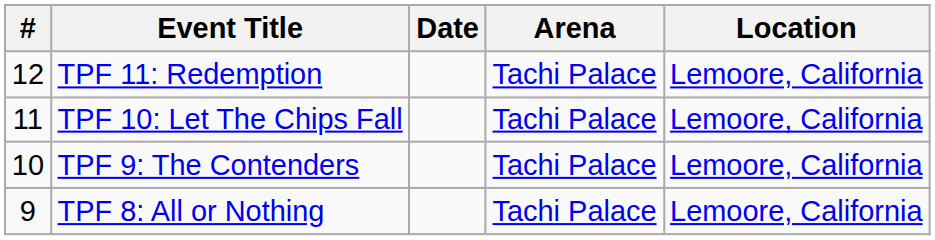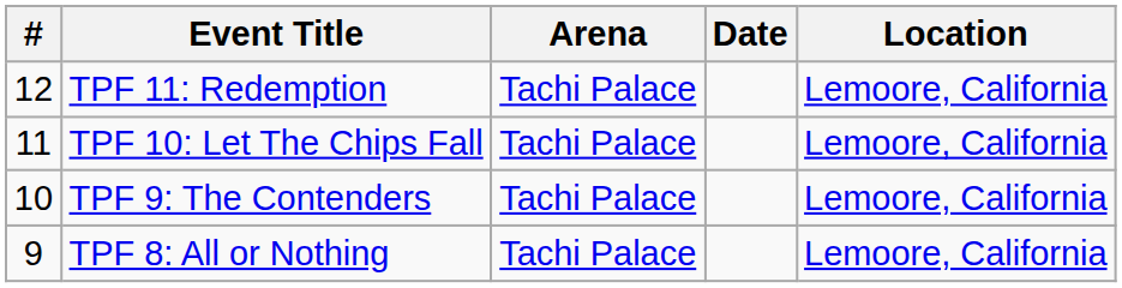 <table class="sortable wikitable succession-box" style="font-size:90%;">
 <tr>
 <th scope="col">#</th>
 <th scope="col">Event Title</th>
+<th scope="col">Arena</th>
 <th scope="col">Date</th>
-<th scope="col">Arena</th>
 <th scope="col">Location</th>
 </tr>
 <tr>
 <td align=center>12</td>
 <td><a href='#'>TPF 11: Redemption</a></td>
+<td><a href='#'>Tachi Palace</a></td>
 <td></td>
-<td><a href='#'>Tachi Palace</a></td>
 <td><a href='#'>Lemoore, California</a></td>
 </tr>
 <tr>
 <td align=center>11</td>
 <td><a href='#'>TPF 10: Let The Chips Fall</a></td>
+<td><a href='#'>Tachi Palace</a></td>
 <td></td>
-<td><a href='#'>Tachi Palace</a></td>
 <td><a href='#'>Lemoore, California</a></td>
 </tr>
 <tr>
 <td align=center>10</td>
 <td><a href='#'>TPF 9: The Contenders</a></td>
+<td><a href='#'>Tachi Palace</a></td>
 <td></td>
-<td><a href='#'>Tachi Palace</a></td>
 <td><a href='#'>Lemoore, California</a></td>
 </tr>
 <tr>
 <td align=center>9</td>
 <td><a href='#'>TPF 8: All or Nothing</a></td>
+<td><a href='#'>Tachi Palace</a></td>
 <td></td>
-<td><a href='#'>Tachi Palace</a></td>
 <td><a href='#'>Lemoore, California</a></td>
 </tr>
 </table>
